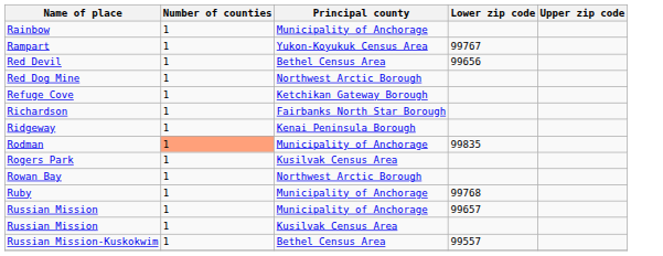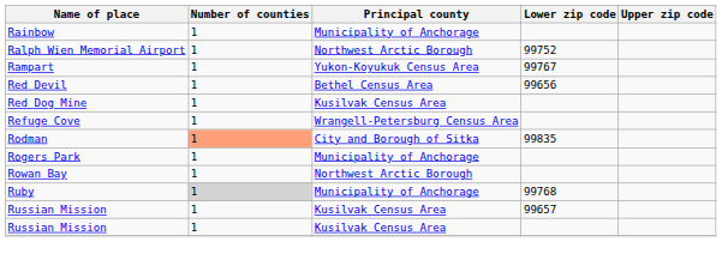 <table class="wikitable">
 <tr>
 <th>Name of place</th>
 <th>Number of counties</th>
 <th>Principal county</th>
 <th>Lower zip code</th>
 <th>Upper zip code</th>
 </tr>
 <tr --->
 <td><a href='#'>Rainbow</a></td>
 <td>1</td>
 <td><a href='#'>Municipality of Anchorage</a></td>
 <td> </td>
+<td> </td>
+</tr>
+<tr --->
+<td><a href='#'>Ralph Wien Memorial Airport</a></td>
+<td>1</td>
+<td><a href='#'>Northwest Arctic Borough</a></td>
+<td>99752</td>
 <td> </td>
 </tr>
 <tr --->
 <td><a href='#'>Rampart</a></td>
 <td>1</td>
 <td><a href='#'>Yukon-Koyukuk Census Area</a></td>
 <td>99767</td>
 <td> </td>
 </tr>
 <tr --->
 <td><a href='#'>Red Devil</a></td>
 <td>1</td>
 <td><a href='#'>Bethel Census Area</a></td>
 <td>99656</td>
 <td> </td>
 </tr>
 <tr --->
 <td><a href='#'>Red Dog Mine</a></td>
 <td>1</td>
-<td><a href='#'>Northwest Arctic Borough</a></td>
+<td><a href='#'>Kusilvak Census Area</a></td>
 <td> </td>
 <td> </td>
 </tr>
 <tr --->
 <td><a href='#'>Refuge Cove</a></td>
 <td>1</td>
-<td><a href='#'>Ketchikan Gateway Borough</a></td>
-<td> </td>
-<td> </td>
-</tr>
-<tr --->
-<td><a href='#'>Richardson</a></td>
-<td>1</td>
-<td><a href='#'>Fairbanks North Star Borough</a></td>
-<td> </td>
-<td> </td>
-</tr>
-<tr --->
-<td><a href='#'>Ridgeway</a></td>
-<td>1</td>
-<td><a href='#'>Kenai Peninsula Borough</a></td>
+<td><a href='#'>Wrangell-Petersburg Census Area</a></td>
 <td> </td>
 <td> </td>
 </tr>
 <tr --->
 <td><a href='#'>Rodman</a></td>
 <td style="background: lightsalmon;">1</td>
-<td><a href='#'>Municipality of Anchorage</a></td>
+<td><a href='#'>City and Borough of Sitka</a></td>
 <td>99835</td>
 <td> </td>
 </tr>
 <tr --->
 <td><a href='#'>Rogers Park</a></td>
 <td>1</td>
-<td><a href='#'>Kusilvak Census Area</a></td>
+<td><a href='#'>Municipality of Anchorage</a></td>
 <td> </td>
 <td> </td>
 </tr>
 <tr --->
 <td><a href='#'>Rowan Bay</a></td>
 <td>1</td>
 <td><a href='#'>Northwest Arctic Borough</a></td>
 <td> </td>
 <td> </td>
 </tr>
 <tr --->
 <td><a href='#'>Ruby</a></td>
-<td>1</td>
+<td style="background: lightgrey;">1</td>
 <td><a href='#'>Municipality of Anchorage</a></td>
 <td>99768</td>
 <td> </td>
 </tr>
 <tr --->
 <td><a href='#'>Russian Mission</a></td>
 <td>1</td>
-<td><a href='#'>Municipality of Anchorage</a></td>
+<td><a href='#'>Kusilvak Census Area</a></td>
 <td>99657</td>
 <td> </td>
 </tr>
 <tr --->
 <td><a href='#'>Russian Mission</a></td>
 <td>1</td>
 <td><a href='#'>Kusilvak Census Area</a></td>
 <td> </td>
 <td> </td>
 </tr>
 <tr --->
-<td><a href='#'>Russian Mission-Kuskokwim</a></td>
-<td>1</td>
-<td><a href='#'>Bethel Census Area</a></td>
-<td>99557</td>
-<td> </td>
-</tr>
-<tr --->
 </tr>
 </table>
